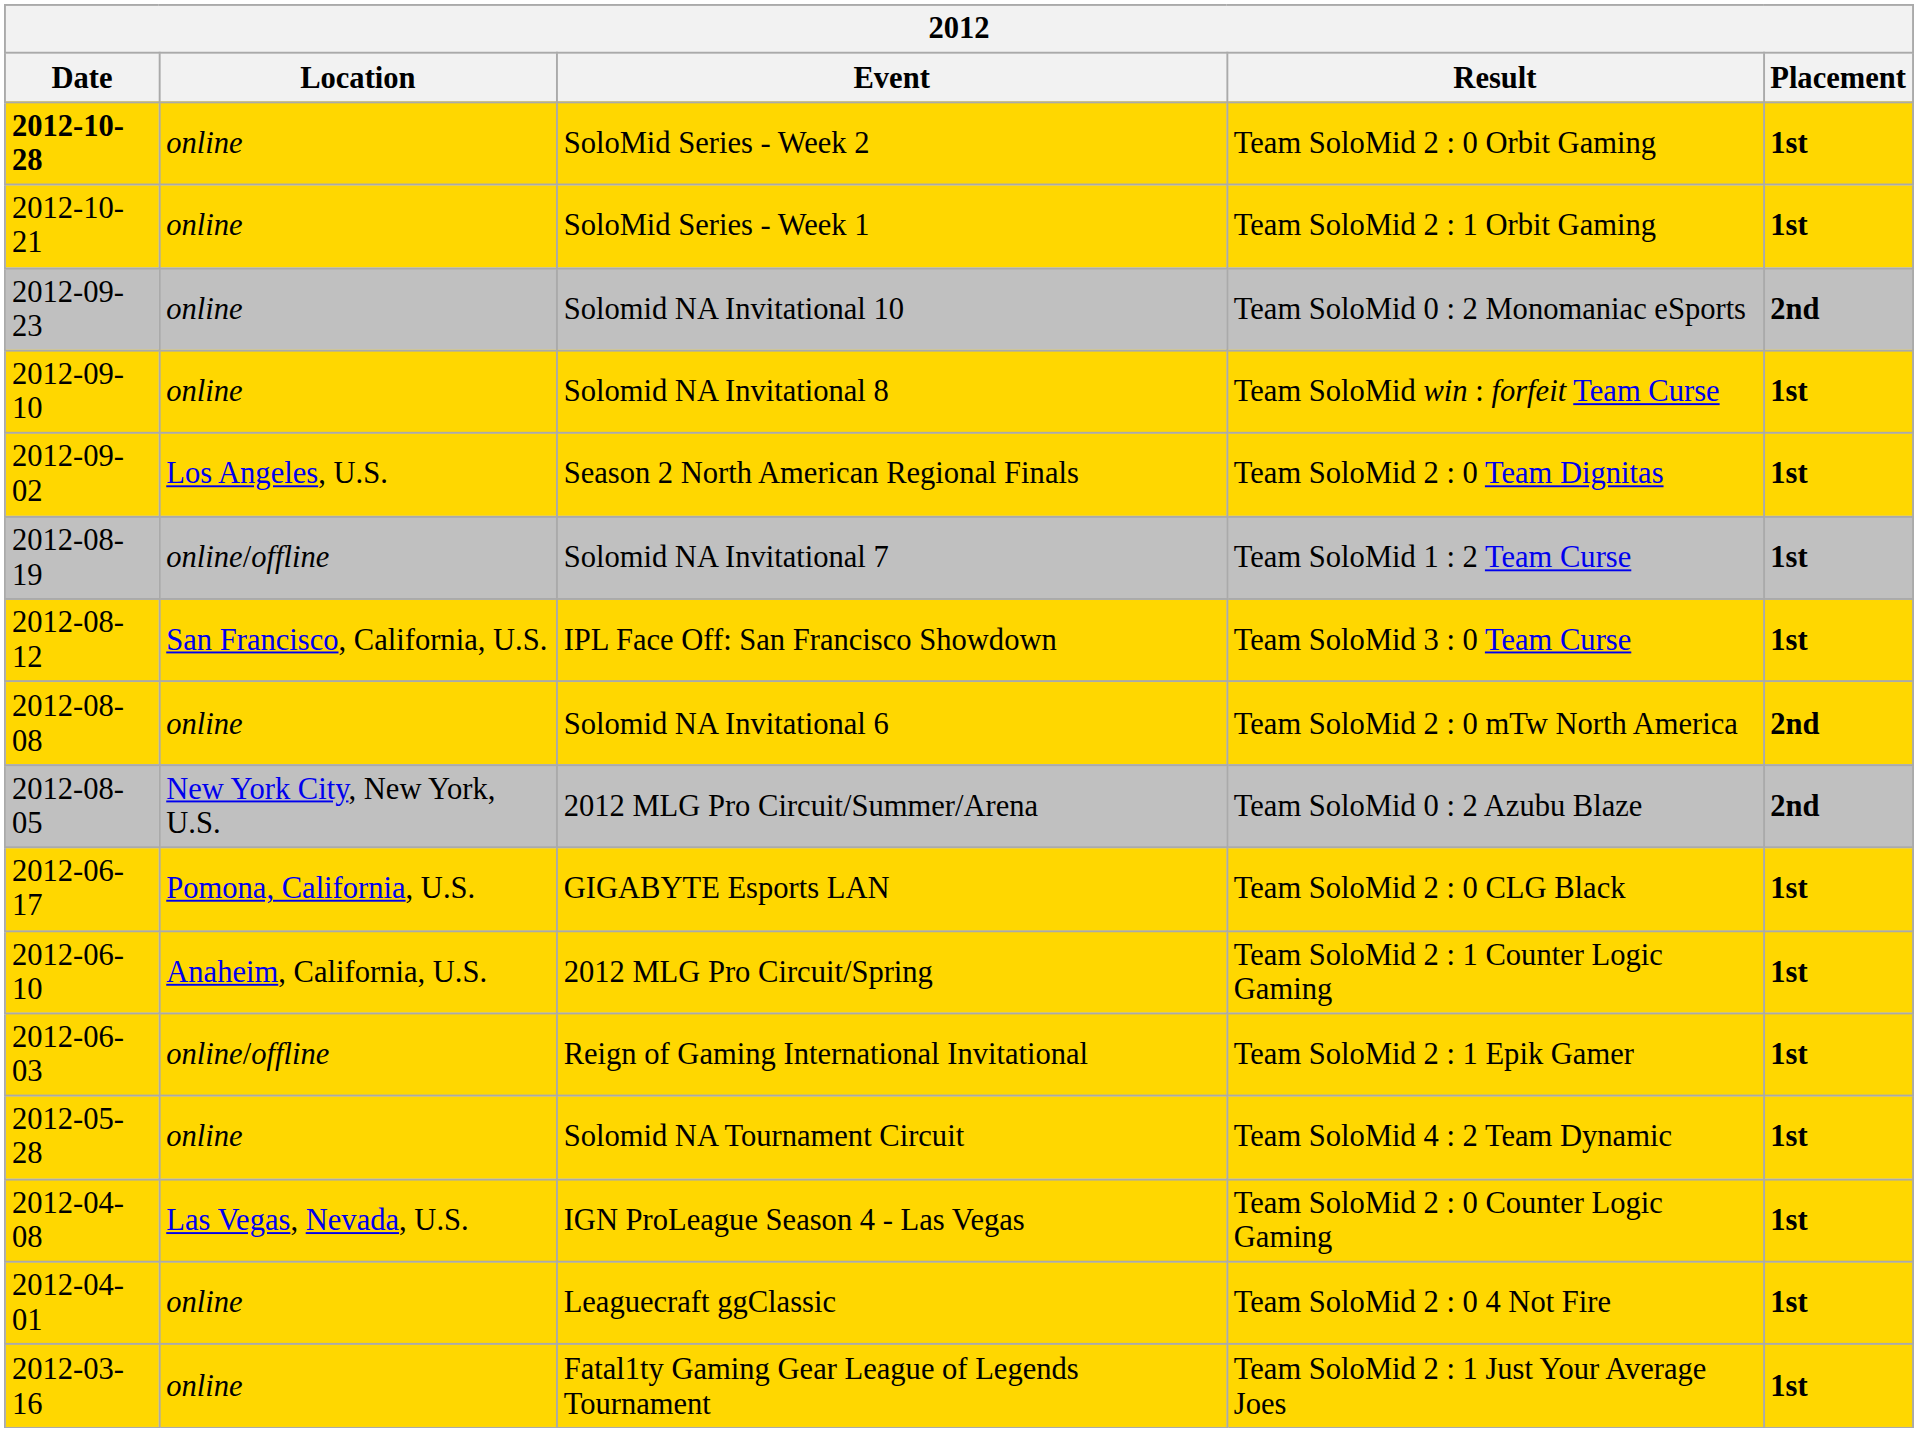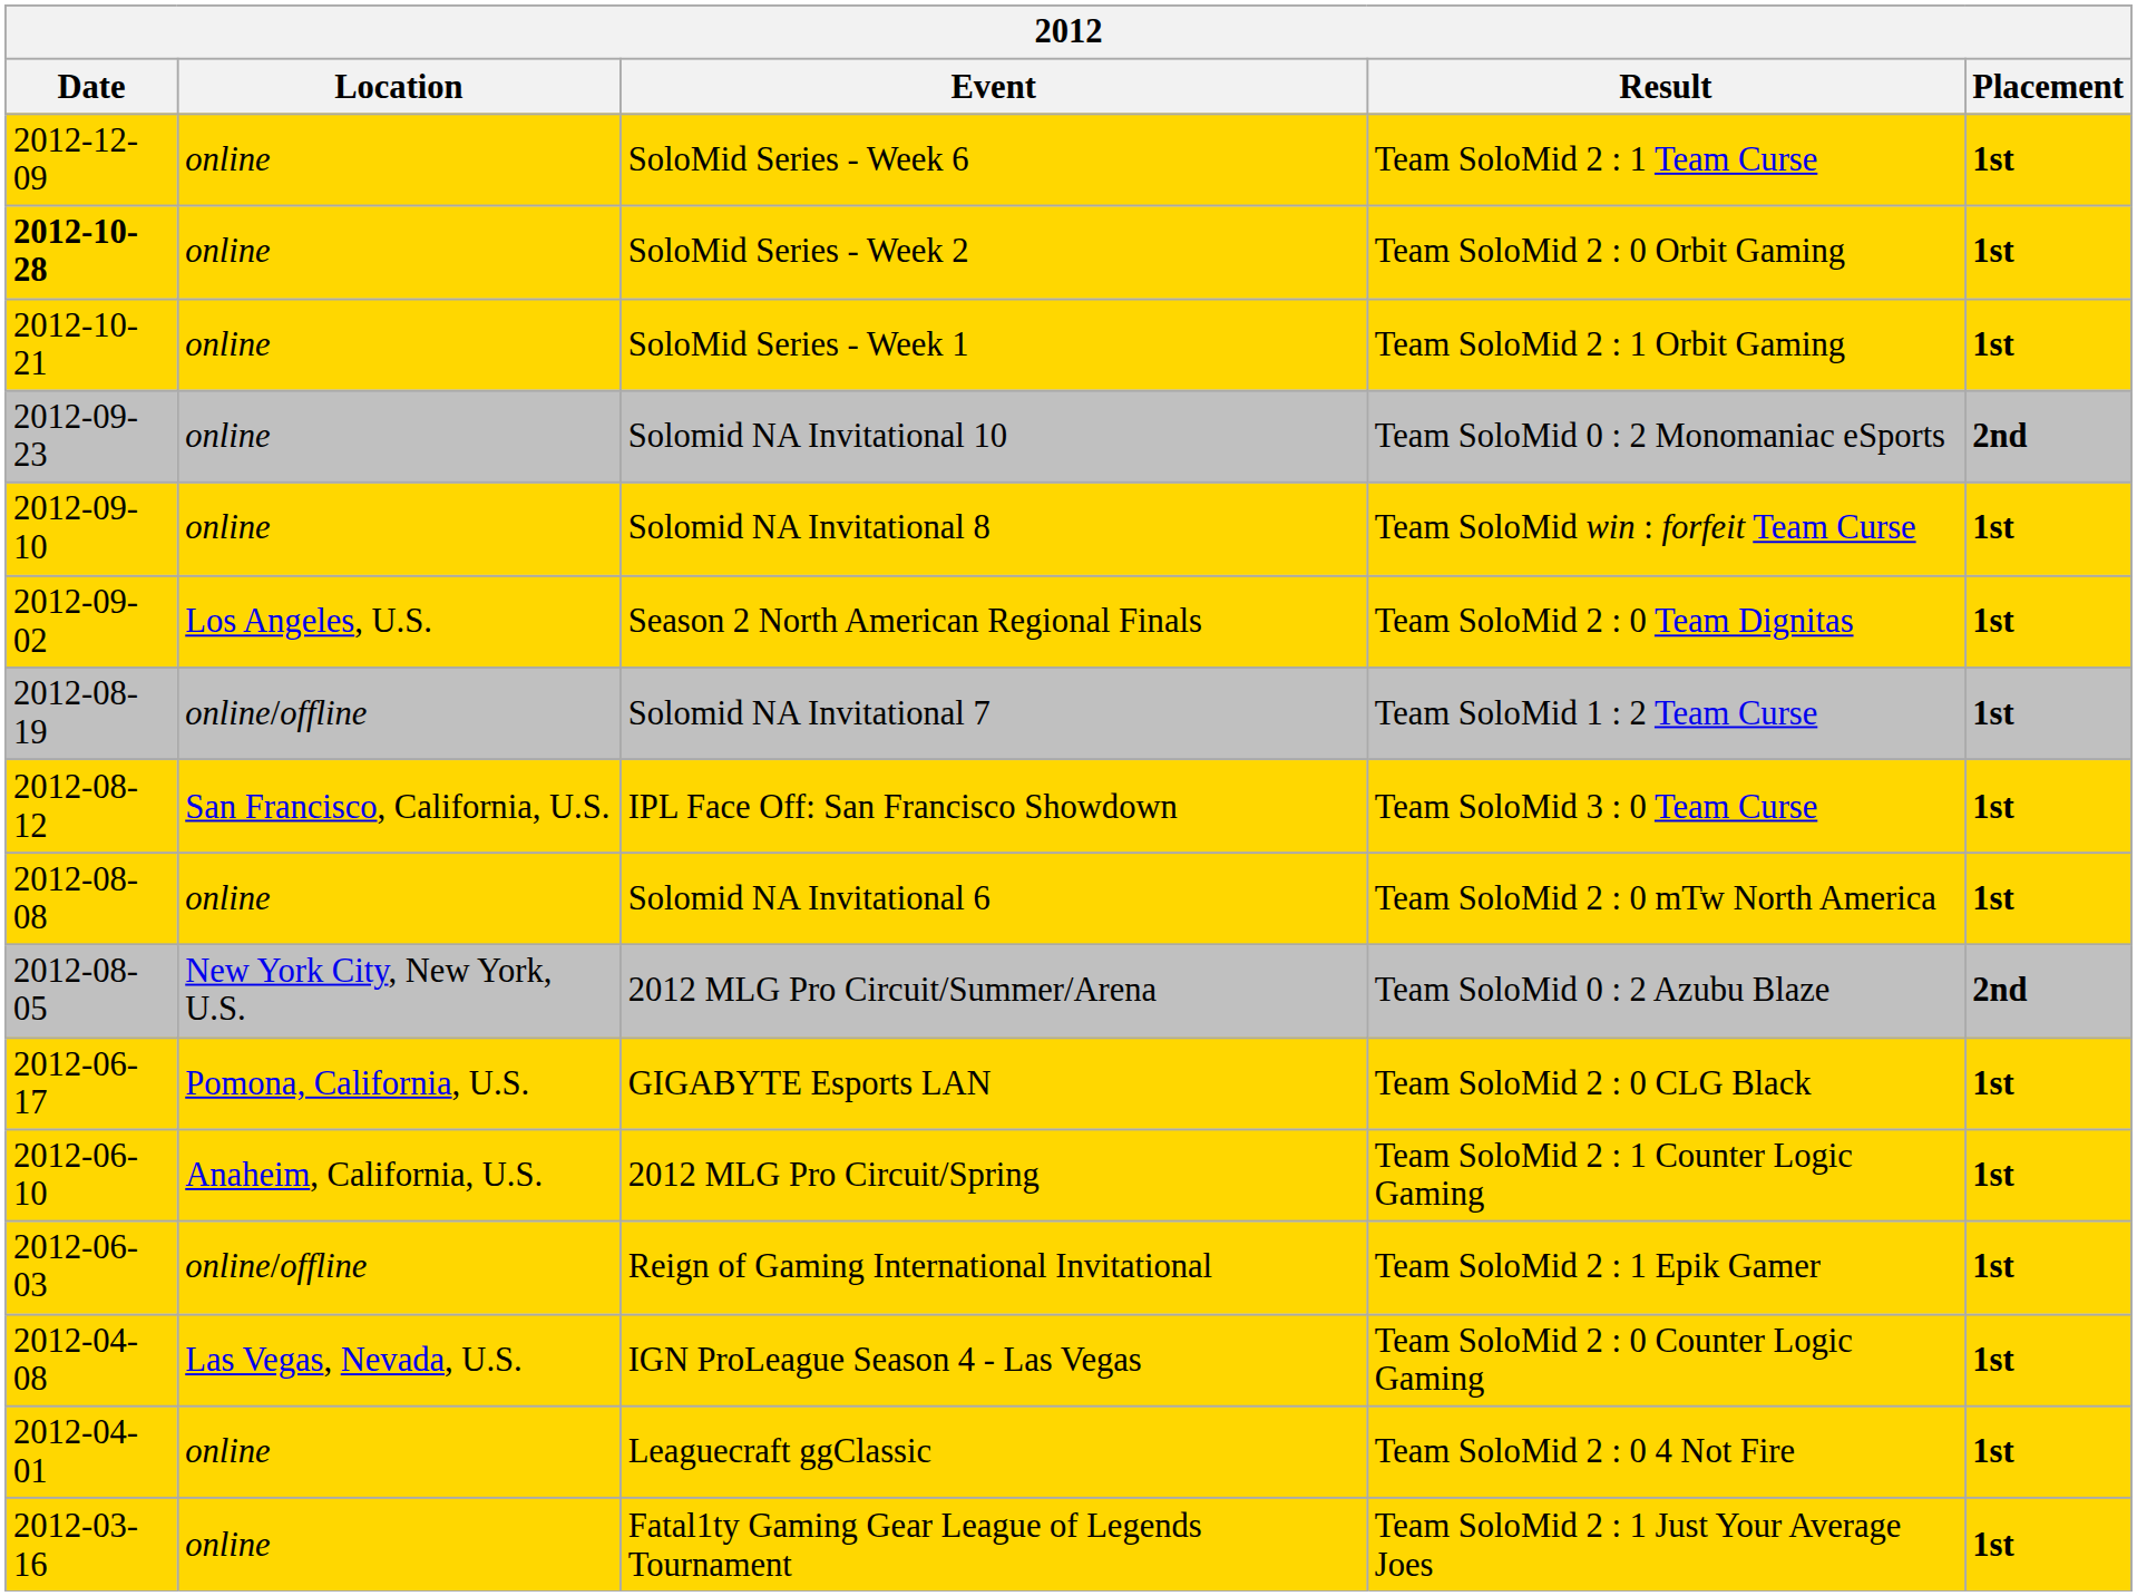 <table class="wikitable" border="4" width="1000px">
 <tr>
 <th colspan="5">2012</th>
 </tr>
 <tr>
 <th>Date</th>
 <th>Location</th>
 <th>Event</th>
 <th>Result</th>
 <th>Placement</th>
+</tr>
+<tr bgcolor="gold">
+<td>2012-12-09</td>
+<td><em>online</em></td>
+<td>SoloMid Series - Week 6</td>
+<td>Team SoloMid 2 : 1  <a href='#'>Team Curse</a></td>
+<td><strong>1st</strong></td>
 </tr>
 <tr bgcolor="gold">
 <td><strong>2012-10-28</strong></td>
 <td><em>online</em></td>
 <td>SoloMid Series - Week 2</td>
 <td>Team SoloMid 2 : 0  Orbit Gaming</td>
 <td><strong>1st</strong></td>
 </tr>
 <tr bgcolor="gold">
 <td>2012-10-21</td>
 <td><em>online</em></td>
 <td>SoloMid Series - Week 1</td>
 <td>Team SoloMid 2 : 1  Orbit Gaming</td>
 <td><strong>1st</strong></td>
 </tr>
 <tr bgcolor="silver">
 <td>2012-09-23</td>
 <td><em>online</em></td>
 <td>Solomid NA Invitational 10</td>
 <td>Team SoloMid 0 : 2  Monomaniac eSports</td>
 <td><strong>2nd</strong></td>
 </tr>
 <tr bgcolor="gold">
 <td>2012-09-10</td>
 <td><em>online</em></td>
 <td>Solomid NA Invitational 8</td>
 <td>Team SoloMid <em>win</em> : <em>forfeit</em>  <a href='#'>Team Curse</a></td>
 <td><strong>1st</strong></td>
 </tr>
 <tr bgcolor="gold">
 <td>2012-09-02</td>
 <td><a href='#'>Los Angeles</a>, U.S.</td>
 <td>Season 2 North American Regional Finals</td>
 <td>Team SoloMid 2 : 0  <a href='#'>Team Dignitas</a></td>
 <td><strong>1st</strong></td>
 </tr>
 <tr bgcolor="silver">
 <td>2012-08-19</td>
 <td><em>online</em>/<em>offline</em></td>
 <td>Solomid NA Invitational 7</td>
 <td>Team SoloMid 1 : 2  <a href='#'>Team Curse</a></td>
 <td><strong>1st</strong></td>
 </tr>
 <tr bgcolor="gold">
 <td>2012-08-12</td>
 <td><a href='#'>San Francisco</a>, California, U.S.</td>
 <td>IPL Face Off: San Francisco Showdown</td>
 <td>Team SoloMid 3 : 0  <a href='#'>Team Curse</a></td>
 <td><strong>1st</strong></td>
 </tr>
 <tr bgcolor="gold">
 <td>2012-08-08</td>
 <td><em>online</em></td>
 <td>Solomid NA Invitational 6</td>
 <td>Team SoloMid 2 : 0  mTw North America</td>
-<td><strong>2nd</strong></td>
+<td><strong>1st</strong></td>
 </tr>
 <tr bgcolor="silver">
 <td>2012-08-05</td>
 <td><a href='#'>New York City</a>, New York, U.S.</td>
 <td>2012 MLG Pro Circuit/Summer/Arena</td>
 <td>Team SoloMid 0 : 2  Azubu Blaze</td>
 <td><strong>2nd</strong></td>
 </tr>
 <tr bgcolor="gold">
 <td>2012-06-17</td>
 <td><a href='#'>Pomona, California</a>, U.S.</td>
 <td>GIGABYTE Esports LAN</td>
 <td>Team SoloMid 2 : 0  CLG Black</td>
 <td><strong>1st</strong></td>
 </tr>
 <tr bgcolor="gold">
 <td>2012-06-10</td>
 <td><a href='#'>Anaheim</a>, California, U.S.</td>
 <td>2012 MLG Pro Circuit/Spring</td>
 <td>Team SoloMid 2 : 1  Counter Logic Gaming</td>
 <td><strong>1st</strong></td>
 </tr>
 <tr bgcolor="gold">
 <td>2012-06-03</td>
 <td><em>online</em>/<em>offline</em></td>
 <td>Reign of Gaming International Invitational</td>
 <td>Team SoloMid 2 : 1  Epik Gamer</td>
 <td><strong>1st</strong></td>
 </tr>
 <tr bgcolor="gold">
-<td>2012-05-28</td>
-<td><em>online</em></td>
-<td>Solomid NA Tournament Circuit</td>
-<td>Team SoloMid 4 : 2  Team Dynamic</td>
-<td><strong>1st</strong></td>
-</tr>
-<tr bgcolor="gold">
 <td>2012-04-08</td>
 <td><a href='#'>Las Vegas</a>, <a href='#'>Nevada</a>, U.S.</td>
 <td>IGN ProLeague Season 4 - Las Vegas</td>
 <td>Team SoloMid 2 : 0  Counter Logic Gaming</td>
 <td><strong>1st</strong></td>
 </tr>
 <tr bgcolor="gold">
 <td>2012-04-01</td>
 <td><em>online</em></td>
 <td>Leaguecraft ggClassic</td>
 <td>Team SoloMid 2 : 0  4 Not Fire</td>
 <td><strong>1st</strong></td>
 </tr>
 <tr bgcolor="gold">
 <td>2012-03-16</td>
 <td><em>online</em></td>
 <td>Fatal1ty Gaming Gear League of Legends Tournament</td>
 <td>Team SoloMid 2 : 1  Just Your Average Joes</td>
 <td><strong>1st</strong></td>
 </tr>
 </table>
